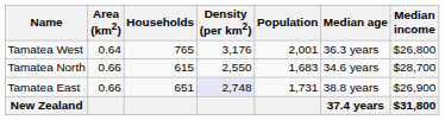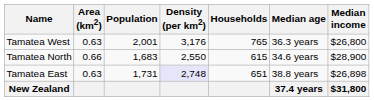 <table class="wikitable">
 <tr>
 <th>Name</th>
 <th>Area<br>(km<sup>2</sup>)</th>
+<th>Population</th>
+<th>Density<br>(per km<sup>2</sup>)</th>
 <th>Households</th>
-<th>Density<br>(per km<sup>2</sup>)</th>
-<th>Population</th>
 <th>Median age</th>
 <th>Median<br>income</th>
 </tr>
 <tr>
 <td>Tamatea West</td>
-<td style="text-align:right;">0.64</td>
+<td style="text-align:right;">0.63</td>
+<td style="text-align:right;">2,001</td>
+<td style="text-align:right;">3,176</td>
 <td style="text-align:right;">765</td>
-<td style="text-align:right;">3,176</td>
-<td style="text-align:right;">2,001</td>
 <td>36.3 years</td>
 <td>$26,800</td>
 </tr>
 <tr>
 <td>Tamatea North</td>
 <td style="text-align:right;">0.66</td>
+<td style="text-align:right;">1,683</td>
+<td style="text-align:right;">2,550</td>
 <td style="text-align:right;">615</td>
-<td style="text-align:right;">2,550</td>
-<td style="text-align:right;">1,683</td>
 <td>34.6 years</td>
-<td>$28,700</td>
+<td>$28,900</td>
 </tr>
 <tr>
 <td>Tamatea East</td>
-<td style="text-align:right;">0.66</td>
+<td style="text-align:right;">0.63</td>
+<td style="text-align:right;">1,731</td>
+<td style="background: lavender; text-align:right;">2,748</td>
 <td style="text-align:right;">651</td>
-<td style="background: lavender; text-align:right;">2,748</td>
-<td style="text-align:right;">1,731</td>
 <td>38.8 years</td>
-<td>$26,900</td>
+<td>$26,898</td>
 </tr>
 <tr>
 <th>New Zealand</th>
 <th></th>
 <th></th>
 <th></th>
 <th></th>
 <th>37.4 years</th>
 <th style="text-align:left;">$31,800</th>
 </tr>
 </table>
